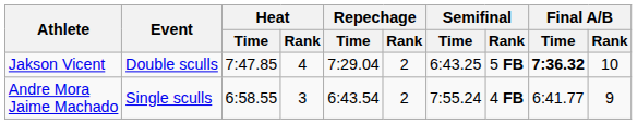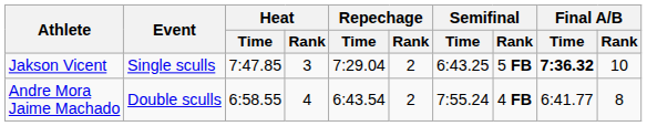 <table class=wikitable style=font-size:90%;text-align:center>
 <tr>
 <th rowspan=2>Athlete</th>
 <th rowspan=2>Event</th>
 <th colspan=2>Heat</th>
 <th colspan=2>Repechage</th>
 <th colspan=2>Semifinal</th>
 <th colspan=2>Final A/B</th>
 </tr>
 <tr style=font-size:95%>
 <th>Time</th>
 <th>Rank</th>
 <th>Time</th>
 <th>Rank</th>
 <th>Time</th>
 <th>Rank</th>
 <th>Time</th>
 <th>Rank</th>
 </tr>
 <tr>
 <td align=left><a href='#'>Jakson Vicent</a></td>
-<td align=left><a href='#'>Double sculls</a></td>
+<td align=left><a href='#'>Single sculls</a></td>
 <td>7:47.85</td>
-<td>4</td>
+<td>3</td>
 <td>7:29.04</td>
 <td>2</td>
 <td>6:43.25</td>
 <td>5 <strong>FB</strong></td>
 <td><strong>7:36.32</strong></td>
 <td>10</td>
 </tr>
 <tr>
 <td align=left><a href='#'>Andre Mora</a><br><a href='#'>Jaime Machado</a></td>
-<td align=left><a href='#'>Single sculls</a></td>
+<td align=left><a href='#'>Double sculls</a></td>
 <td>6:58.55</td>
-<td>3</td>
+<td>4</td>
 <td>6:43.54</td>
 <td>2</td>
 <td>7:55.24</td>
 <td>4 <strong>FB</strong></td>
 <td>6:41.77</td>
-<td>9</td>
+<td>8</td>
 </tr>
 </table>
